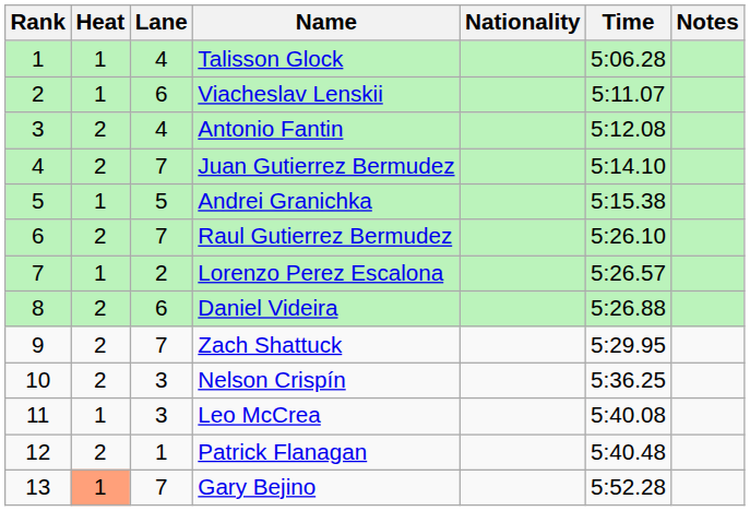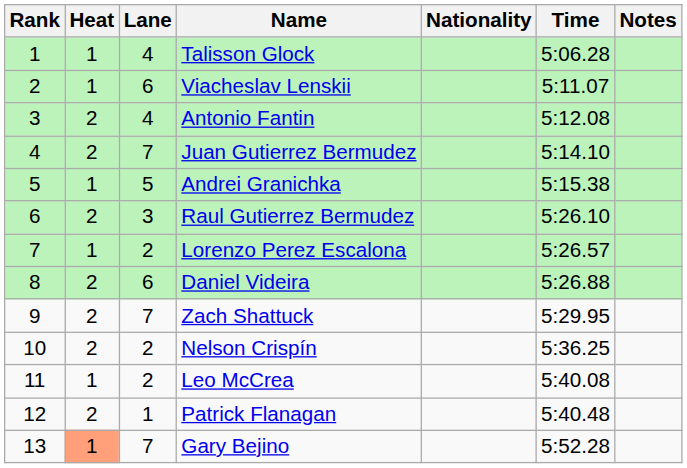 <table class="wikitable sortable" style="text-align:center">
 <tr>
 <th>Rank</th>
 <th>Heat</th>
 <th>Lane</th>
 <th>Name</th>
 <th>Nationality</th>
 <th>Time</th>
 <th>Notes</th>
 </tr>
 <tr bgcolor=bbf3bb>
 <td>1</td>
 <td>1</td>
 <td>4</td>
 <td align=left><a href='#'>Talisson Glock</a></td>
 <td align=left></td>
 <td>5:06.28</td>
 <td></td>
 </tr>
 <tr bgcolor=bbf3bb>
 <td>2</td>
 <td>1</td>
 <td>6</td>
 <td align=left><a href='#'>Viacheslav Lenskii</a></td>
 <td align=left></td>
 <td>5:11.07</td>
 <td></td>
 </tr>
 <tr bgcolor=bbf3bb>
 <td>3</td>
 <td>2</td>
 <td>4</td>
 <td align=left><a href='#'>Antonio Fantin</a></td>
 <td align=left></td>
 <td>5:12.08</td>
 <td></td>
 </tr>
 <tr bgcolor=bbf3bb>
 <td>4</td>
 <td>2</td>
 <td>7</td>
 <td align=left><a href='#'>Juan Gutierrez Bermudez</a></td>
 <td align=left></td>
 <td>5:14.10</td>
 <td></td>
 </tr>
 <tr bgcolor=bbf3bb>
 <td>5</td>
 <td>1</td>
 <td>5</td>
 <td align=left><a href='#'>Andrei Granichka</a></td>
 <td align=left></td>
 <td>5:15.38</td>
 <td></td>
 </tr>
 <tr bgcolor=bbf3bb>
 <td>6</td>
 <td>2</td>
-<td>7</td>
+<td>3</td>
 <td align=left><a href='#'>Raul Gutierrez Bermudez</a></td>
 <td align=left></td>
 <td>5:26.10</td>
 <td></td>
 </tr>
 <tr bgcolor=bbf3bb>
 <td>7</td>
 <td>1</td>
 <td>2</td>
 <td align=left><a href='#'>Lorenzo Perez Escalona</a></td>
 <td align=left></td>
 <td>5:26.57</td>
 <td></td>
 </tr>
 <tr bgcolor=bbf3bb>
 <td>8</td>
 <td>2</td>
 <td>6</td>
 <td align=left><a href='#'>Daniel Videira</a></td>
 <td align=left></td>
 <td>5:26.88</td>
 <td></td>
 </tr>
 <tr>
 <td>9</td>
 <td>2</td>
 <td>7</td>
 <td align=left><a href='#'>Zach Shattuck</a></td>
 <td align=left></td>
 <td>5:29.95</td>
 <td></td>
 </tr>
 <tr>
 <td>10</td>
 <td>2</td>
-<td>3</td>
+<td>2</td>
 <td align=left><a href='#'>Nelson Crispín</a></td>
 <td align=left></td>
 <td>5:36.25</td>
 <td></td>
 </tr>
 <tr>
 <td>11</td>
 <td>1</td>
-<td>3</td>
+<td>2</td>
 <td align=left><a href='#'>Leo McCrea</a></td>
 <td align=left></td>
 <td>5:40.08</td>
 <td></td>
 </tr>
 <tr>
 <td>12</td>
 <td>2</td>
 <td>1</td>
 <td align=left><a href='#'>Patrick Flanagan</a></td>
 <td align=left></td>
 <td>5:40.48</td>
 <td></td>
 </tr>
 <tr>
 <td>13</td>
 <td style="background: lightsalmon;">1</td>
 <td>7</td>
 <td align=left><a href='#'>Gary Bejino</a></td>
 <td align=left></td>
 <td>5:52.28</td>
 <td></td>
 </tr>
 </table>
